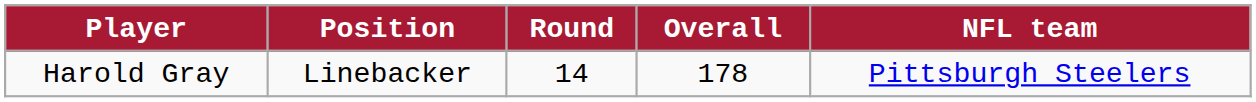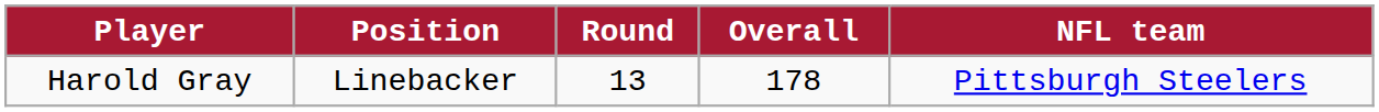 <table class="wikitable" width="65%">
 <tr align="center" style="background:#A81933;color:#FFFFFF;">
 <td><strong>Player</strong></td>
 <td><strong>Position</strong></td>
 <td><strong>Round</strong></td>
 <td><strong>Overall</strong></td>
 <td><strong>NFL team</strong></td>
 </tr>
 <tr align="center" bgcolor="">
 <td>Harold Gray</td>
 <td>Linebacker</td>
-<td>14</td>
+<td>13</td>
 <td>178</td>
 <td><a href='#'>Pittsburgh Steelers</a></td>
 </tr>
 </table>
